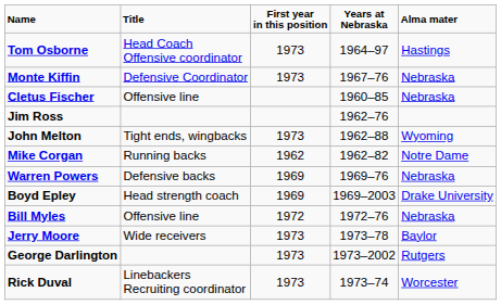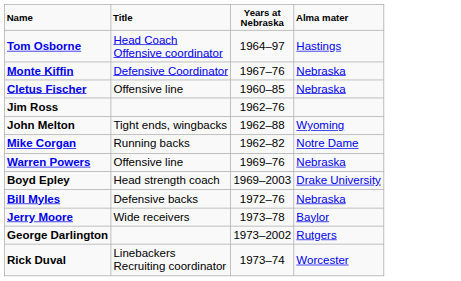 <table class="wikitable">
 <tr style="font-size:smaller">
 <td><strong>Name</strong></td>
 <td><strong>Title</strong></td>
-<td align="center"><strong>First year<br>in this position</strong></td>
 <td align="center"><strong>Years at<br>Nebraska</strong></td>
 <td><strong>Alma mater</strong></td>
 </tr>
 <tr>
 <td><strong><a href='#'>Tom Osborne</a></strong></td>
 <td><a href='#'>Head Coach</a><br><a href='#'>Offensive coordinator</a></td>
-<td align="center">1973</td>
 <td align="center">1964–97</td>
 <td><a href='#'>Hastings</a></td>
 </tr>
 <tr>
 <td><strong><a href='#'>Monte Kiffin</a></strong></td>
 <td><a href='#'>Defensive Coordinator</a></td>
-<td align="center">1973</td>
 <td align="center">1967–76</td>
 <td><a href='#'>Nebraska</a></td>
 </tr>
 <tr>
 <td><strong><a href='#'>Cletus Fischer</a></strong></td>
 <td>Offensive line</td>
-<td align="center"></td>
 <td align="center">1960–85</td>
 <td><a href='#'>Nebraska</a></td>
 </tr>
 <tr>
 <td><strong>Jim Ross</strong></td>
 <td></td>
-<td align="center"></td>
 <td align="center">1962–76</td>
 <td></td>
 </tr>
 <tr>
 <td><strong>John Melton</strong></td>
 <td>Tight ends, wingbacks</td>
-<td align="center">1973</td>
 <td align="center">1962–88</td>
 <td><a href='#'>Wyoming</a></td>
 </tr>
 <tr>
 <td><strong><a href='#'>Mike Corgan</a></strong></td>
 <td>Running backs</td>
-<td align="center">1962</td>
 <td align="center">1962–82</td>
 <td><a href='#'>Notre Dame</a></td>
 </tr>
 <tr>
 <td><strong><a href='#'>Warren Powers</a></strong></td>
-<td>Defensive backs</td>
-<td align="center">1969</td>
+<td>Offensive line</td>
 <td align="center">1969–76</td>
 <td><a href='#'>Nebraska</a></td>
 </tr>
 <tr>
 <td><strong>Boyd Epley</strong></td>
 <td>Head strength coach</td>
-<td align="center">1969</td>
 <td align="center">1969–2003</td>
 <td><a href='#'>Drake University</a></td>
 </tr>
 <tr>
 <td><strong><a href='#'>Bill Myles</a></strong></td>
-<td>Offensive line</td>
-<td align="center">1972</td>
+<td>Defensive backs</td>
 <td align="center">1972–76</td>
 <td><a href='#'>Nebraska</a></td>
 </tr>
 <tr>
 <td><strong><a href='#'>Jerry Moore</a></strong></td>
 <td>Wide receivers</td>
-<td align="center">1973</td>
 <td align="center">1973–78</td>
 <td><a href='#'>Baylor</a></td>
 </tr>
 <tr>
 <td><strong>George Darlington</strong></td>
 <td></td>
-<td align="center">1973</td>
 <td align="center">1973–2002</td>
 <td><a href='#'>Rutgers</a></td>
 </tr>
 <tr>
 <td><strong>Rick Duval</strong></td>
 <td>Linebackers<br>Recruiting coordinator</td>
-<td align="center">1973</td>
 <td align="center">1973–74</td>
 <td><a href='#'>Worcester</a></td>
 </tr>
 </table>
